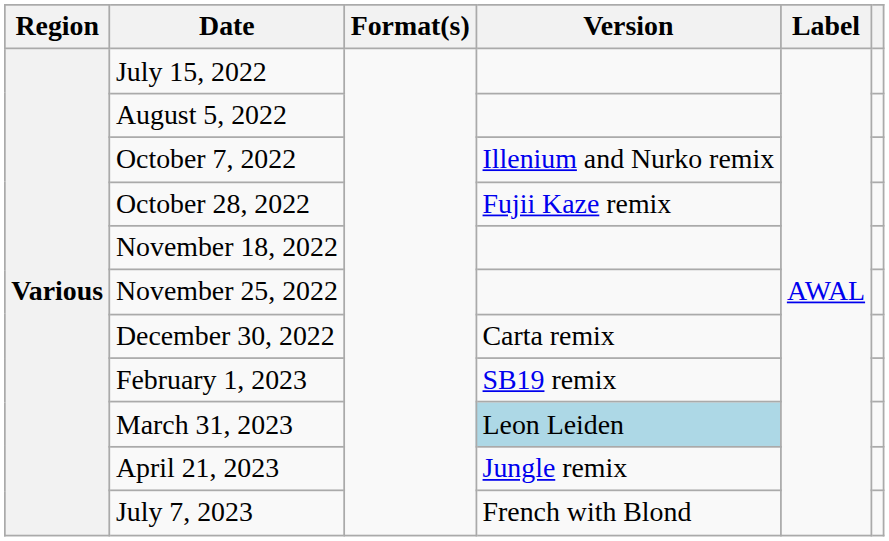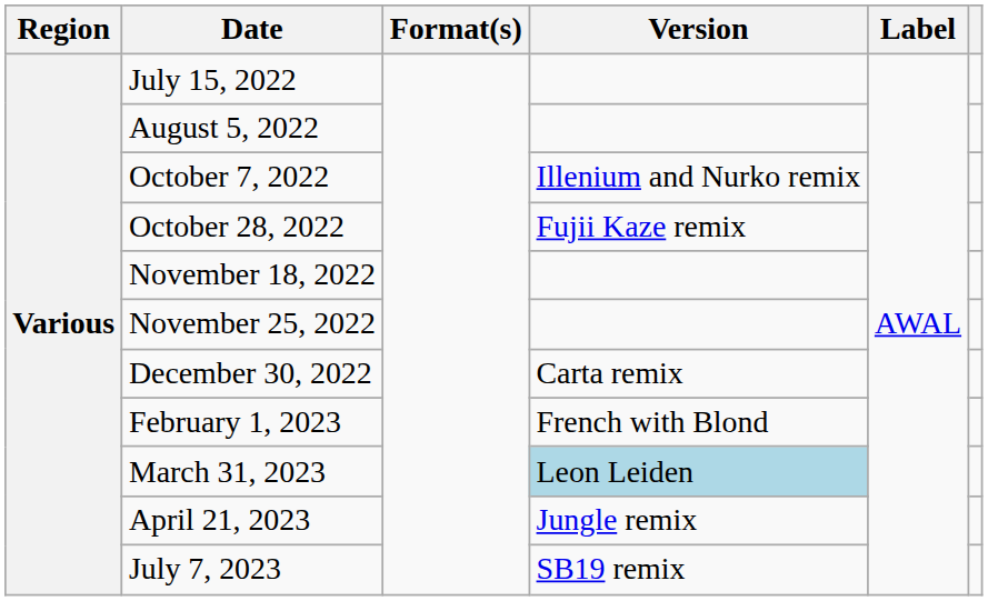 <table class="wikitable plainrowheaders">
 <tr>
 <th scope="col">Region</th>
 <th scope="col">Date</th>
 <th scope="col">Format(s)</th>
 <th scope="col">Version</th>
 <th scope="col">Label</th>
 <th scope="col"></th>
 </tr>
 <tr>
 <th scope="row" rowspan="11">Various</th>
 <td>July 15, 2022</td>
 <td rowspan="11"></td>
 <td></td>
 <td rowspan="11"><a href='#'>AWAL</a></td>
 <td style="text-align:center;"></td>
 </tr>
 <tr>
 <td>August 5, 2022</td>
 <td></td>
 <td style="text-align:center;"></td>
 </tr>
 <tr>
 <td>October 7, 2022</td>
 <td><a href='#'>Illenium</a> and Nurko remix</td>
 <td style="text-align:center;"></td>
 </tr>
 <tr>
 <td>October 28, 2022</td>
 <td><a href='#'>Fujii Kaze</a> remix</td>
 <td style="text-align:center;"></td>
 </tr>
 <tr>
 <td>November 18, 2022</td>
 <td></td>
 <td style="text-align:center;"></td>
 </tr>
 <tr>
 <td>November 25, 2022</td>
 <td></td>
 <td style="text-align:center;"></td>
 </tr>
 <tr>
 <td>December 30, 2022</td>
 <td>Carta remix</td>
 <td style="text-align:center;"></td>
 </tr>
 <tr>
 <td>February 1, 2023</td>
-<td><a href='#'>SB19</a> remix</td>
+<td>French with Blond</td>
 <td style="text-align:center;"></td>
 </tr>
 <tr>
 <td>March 31, 2023</td>
 <td style="background: lightblue;">Leon Leiden</td>
 <td style="text-align:center;"></td>
 </tr>
 <tr>
 <td>April 21, 2023</td>
 <td><a href='#'>Jungle</a> remix</td>
 <td style="text-align:center;"></td>
 </tr>
 <tr>
 <td>July 7, 2023</td>
-<td>French with Blond</td>
+<td><a href='#'>SB19</a> remix</td>
 <td style="text-align:center;"></td>
 </tr>
 </table>
